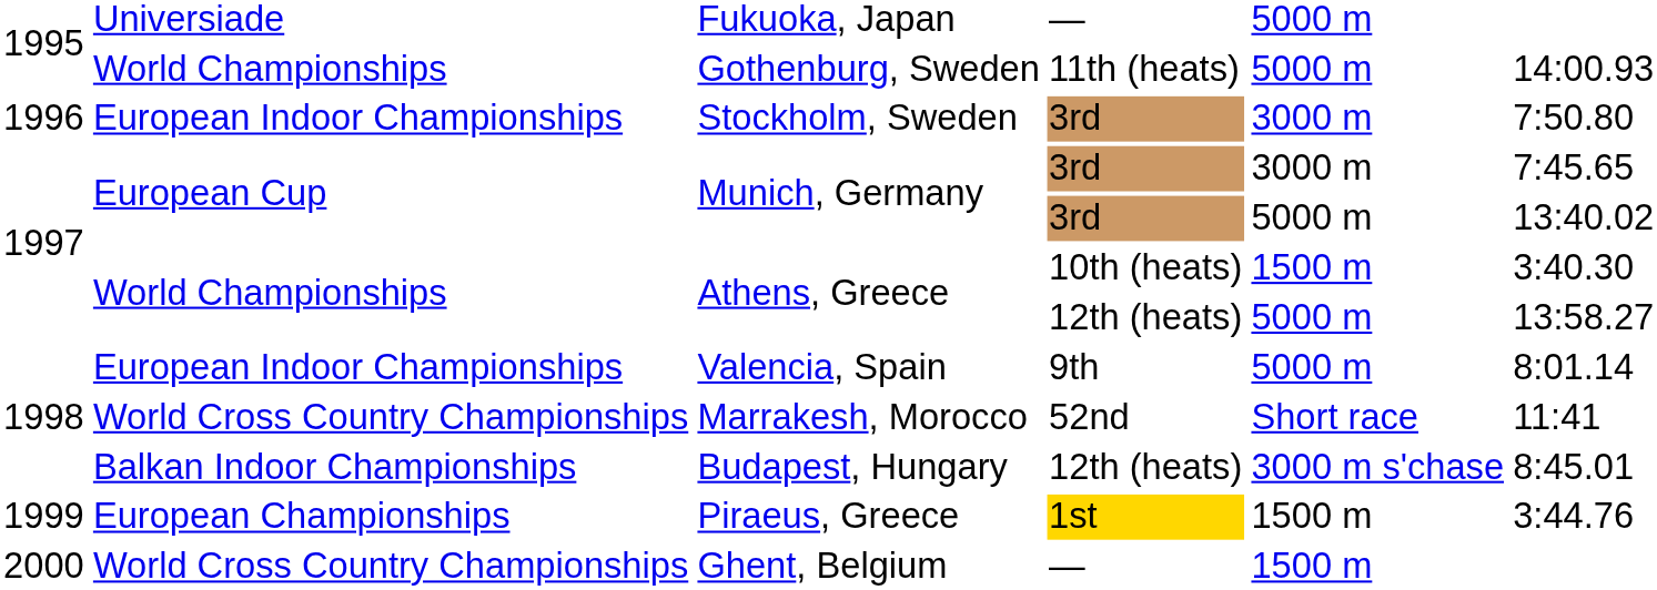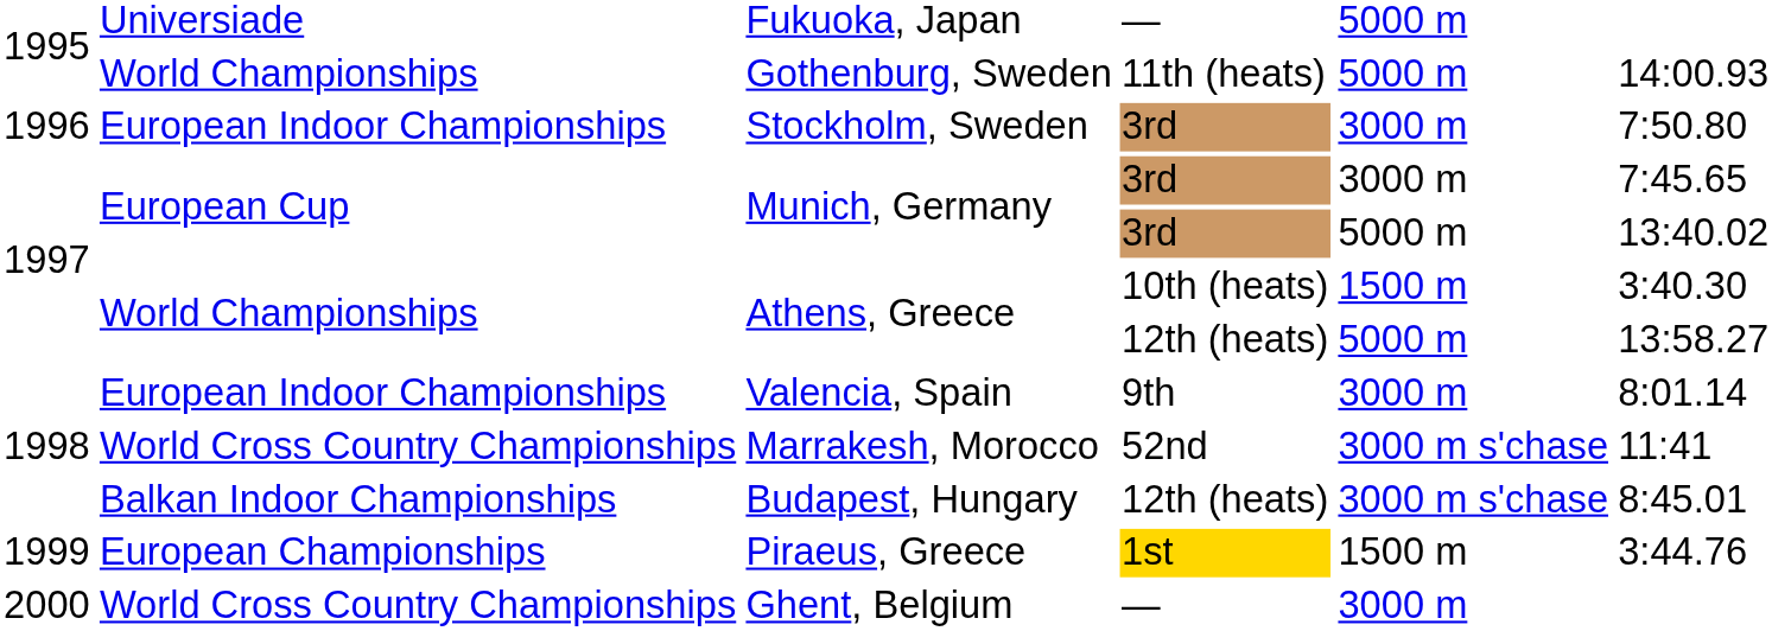 <table>
 <tr>
 <td rowspan=2>1995</td>
 <td><a href='#'>Universiade</a></td>
 <td><a href='#'>Fukuoka</a>, Japan</td>
 <td>—</td>
 <td><a href='#'>5000 m</a></td>
 <td></td>
 </tr>
 <tr>
 <td><a href='#'>World Championships</a></td>
 <td><a href='#'>Gothenburg</a>, Sweden</td>
 <td>11th (heats)</td>
 <td><a href='#'>5000 m</a></td>
 <td>14:00.93</td>
 </tr>
 <tr>
 <td>1996</td>
 <td><a href='#'>European Indoor Championships</a></td>
 <td><a href='#'>Stockholm</a>, Sweden</td>
 <td bgcolor=cc9966>3rd</td>
 <td><a href='#'>3000 m</a></td>
 <td>7:50.80</td>
 </tr>
 <tr>
 <td rowspan=4>1997</td>
 <td rowspan=2><a href='#'>European Cup</a></td>
 <td rowspan=2><a href='#'>Munich</a>, Germany</td>
 <td bgcolor=cc9966>3rd</td>
 <td>3000 m</td>
 <td>7:45.65</td>
 </tr>
 <tr>
 <td bgcolor=cc9966>3rd</td>
 <td>5000 m</td>
 <td>13:40.02</td>
 </tr>
 <tr>
 <td rowspan=2><a href='#'>World Championships</a></td>
 <td rowspan=2><a href='#'>Athens</a>, Greece</td>
 <td>10th (heats)</td>
 <td><a href='#'>1500 m</a></td>
 <td>3:40.30</td>
 </tr>
 <tr>
 <td>12th (heats)</td>
 <td><a href='#'>5000 m</a></td>
 <td>13:58.27</td>
 </tr>
 <tr>
 <td rowspan=3>1998</td>
 <td><a href='#'>European Indoor Championships</a></td>
 <td><a href='#'>Valencia</a>, Spain</td>
 <td>9th</td>
-<td><a href='#'>5000 m</a></td>
+<td><a href='#'>3000 m</a></td>
 <td>8:01.14</td>
 </tr>
 <tr>
 <td><a href='#'>World Cross Country Championships</a></td>
 <td><a href='#'>Marrakesh</a>, Morocco</td>
 <td>52nd</td>
-<td><a href='#'>Short race</a></td>
+<td><a href='#'>3000 m s'chase</a></td>
 <td>11:41</td>
 </tr>
 <tr>
 <td><a href='#'>Balkan Indoor Championships</a></td>
 <td><a href='#'>Budapest</a>, Hungary</td>
 <td>12th (heats)</td>
 <td><a href='#'>3000 m s'chase</a></td>
 <td>8:45.01</td>
 </tr>
 <tr>
 <td>1999</td>
 <td><a href='#'>European Championships</a></td>
 <td><a href='#'>Piraeus</a>, Greece</td>
 <td bgcolor=gold>1st</td>
 <td>1500 m</td>
 <td>3:44.76</td>
 </tr>
 <tr>
 <td>2000</td>
 <td><a href='#'>World Cross Country Championships</a></td>
 <td><a href='#'>Ghent</a>, Belgium</td>
 <td>—</td>
-<td><a href='#'>1500 m</a></td>
+<td><a href='#'>3000 m</a></td>
 <td></td>
 </tr>
 </table>
